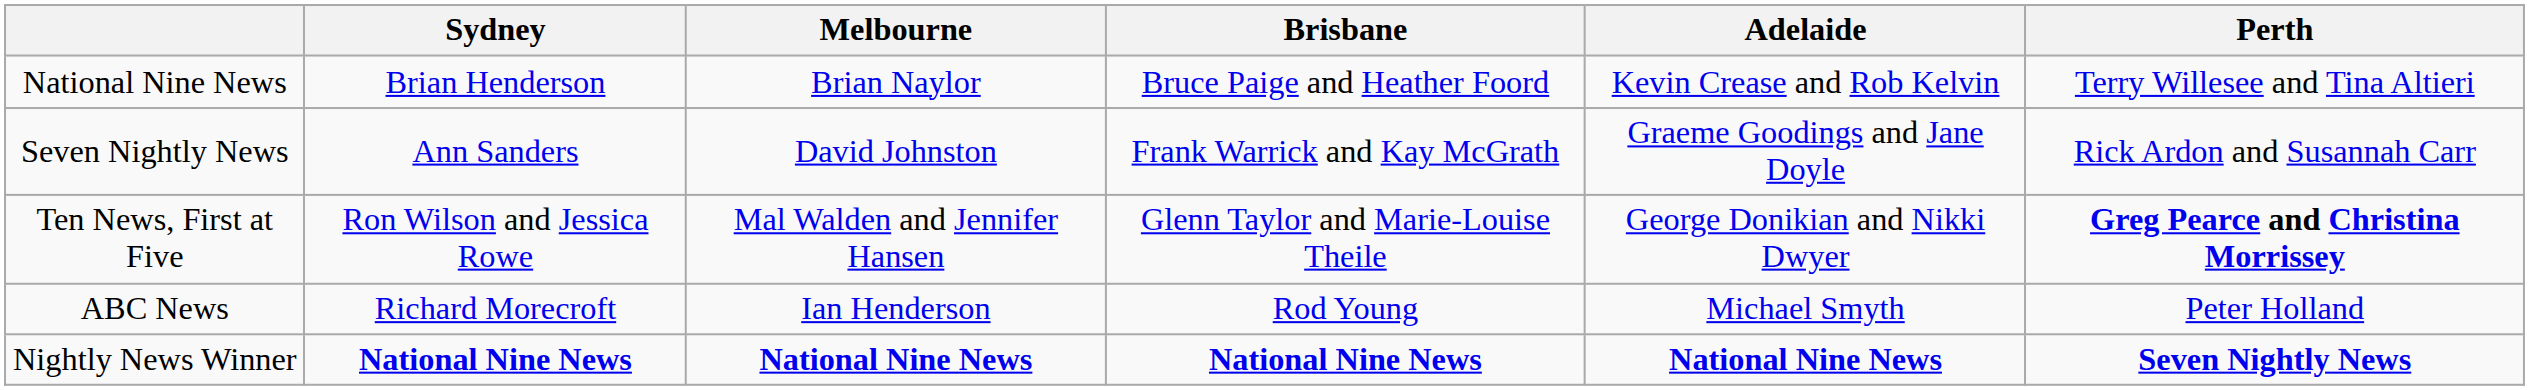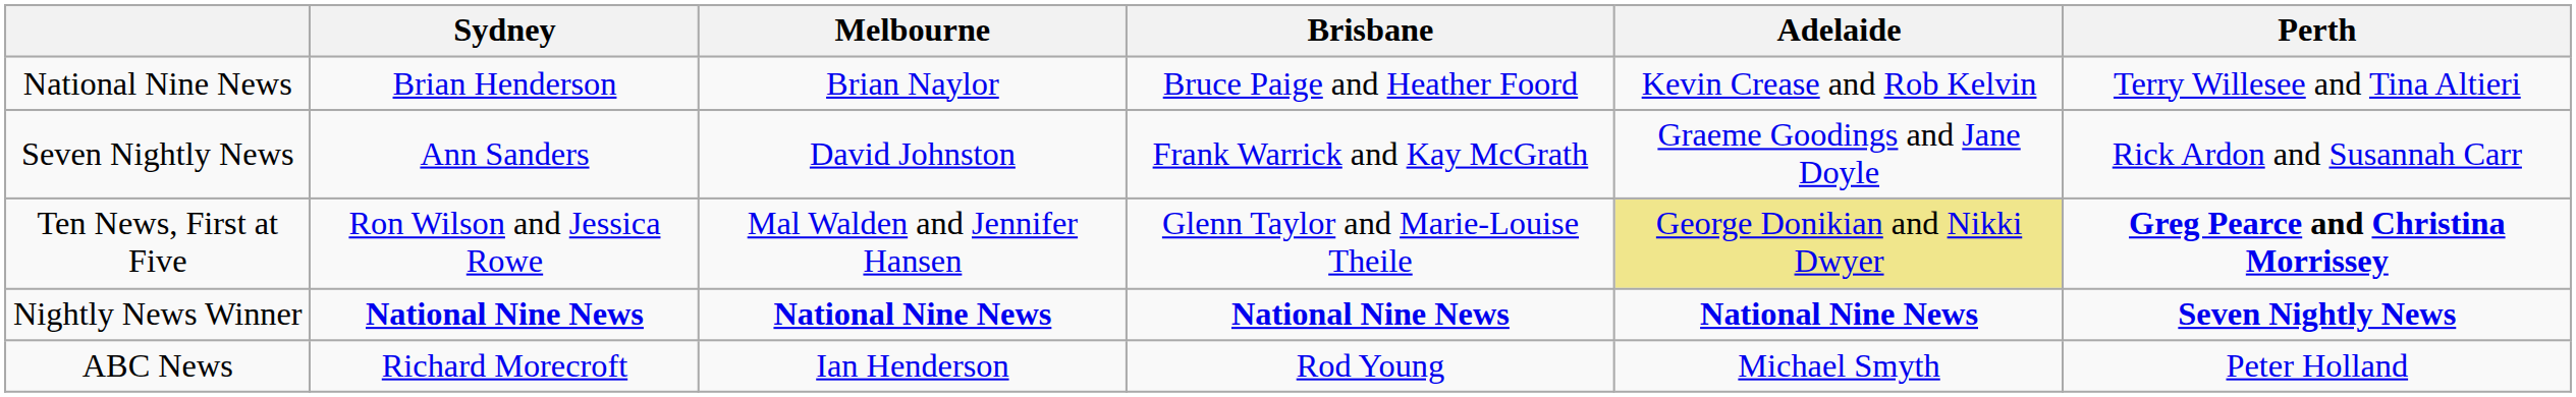 <table class="wikitable">
 <tr>
 <th></th>
 <th>Sydney</th>
 <th>Melbourne</th>
 <th>Brisbane</th>
 <th>Adelaide</th>
 <th>Perth</th>
 </tr>
 <tr style="text-align:center">
 <td>National Nine News</td>
 <td><a href='#'>Brian Henderson</a></td>
 <td><a href='#'>Brian Naylor</a></td>
 <td><a href='#'>Bruce Paige</a> and <a href='#'>Heather Foord</a></td>
 <td><a href='#'>Kevin Crease</a> and <a href='#'>Rob Kelvin</a></td>
 <td><a href='#'>Terry Willesee</a> and <a href='#'>Tina Altieri</a></td>
 </tr>
 <tr style="text-align:center">
 <td>Seven Nightly News</td>
 <td><a href='#'>Ann Sanders</a></td>
 <td><a href='#'>David Johnston</a></td>
 <td><a href='#'>Frank Warrick</a> and <a href='#'>Kay McGrath</a></td>
 <td><a href='#'>Graeme Goodings</a> and <a href='#'>Jane Doyle</a></td>
 <td><a href='#'>Rick Ardon</a> and <a href='#'>Susannah Carr</a></td>
 </tr>
 <tr style="text-align:center">
 <td>Ten News, First at Five</td>
 <td><a href='#'>Ron Wilson</a> and <a href='#'>Jessica Rowe</a></td>
 <td><a href='#'>Mal Walden</a> and <a href='#'>Jennifer Hansen</a></td>
 <td><a href='#'>Glenn Taylor</a> and <a href='#'>Marie-Louise Theile</a></td>
-<td><a href='#'>George Donikian</a> and <a href='#'>Nikki Dwyer</a></td>
+<td style="background: khaki;"><a href='#'>George Donikian</a> and <a href='#'>Nikki Dwyer</a></td>
 <td><strong><a href='#'>Greg Pearce</a> and <a href='#'>Christina Morrissey</a></strong></td>
+</tr>
+<tr style="text-align:center">
+<td>Nightly News Winner</td>
+<td><strong><a href='#'>National Nine News</a></strong></td>
+<td><strong><a href='#'>National Nine News</a></strong></td>
+<td><strong><a href='#'>National Nine News</a></strong></td>
+<td><strong><a href='#'>National Nine News</a></strong></td>
+<td><strong><a href='#'>Seven Nightly News</a></strong></td>
 </tr>
 <tr style="text-align:center">
 <td>ABC News</td>
 <td><a href='#'>Richard Morecroft</a></td>
 <td><a href='#'>Ian Henderson</a></td>
 <td><a href='#'>Rod Young</a></td>
 <td><a href='#'>Michael Smyth</a></td>
 <td><a href='#'>Peter Holland</a></td>
 </tr>
-<tr style="text-align:center">
-<td>Nightly News Winner</td>
-<td><strong><a href='#'>National Nine News</a></strong></td>
-<td><strong><a href='#'>National Nine News</a></strong></td>
-<td><strong><a href='#'>National Nine News</a></strong></td>
-<td><strong><a href='#'>National Nine News</a></strong></td>
-<td><strong><a href='#'>Seven Nightly News</a></strong></td>
-</tr>
 </table>
